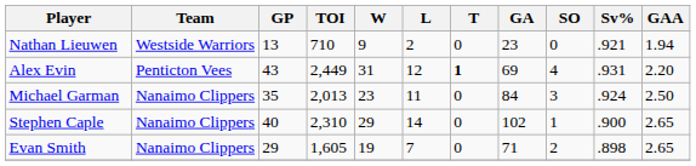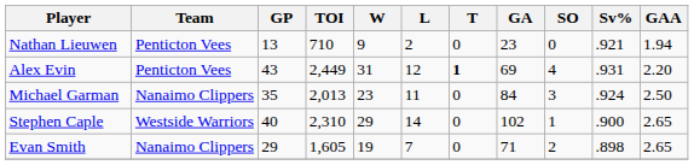 <table class="wikitable sortable">
 <tr>
 <th bgcolor="#DDDDFF" width="18.5%">Player</th>
 <th bgcolor="#DDDDFF" width="18.5%">Team</th>
 <th bgcolor="#DDDDFF" width="7%">GP</th>
 <th bgcolor="#DDDDFF" width="7%">TOI</th>
 <th bgcolor="#DDDDFF" width="7%">W</th>
 <th bgcolor="#DDDDFF" width="7%">L</th>
 <th bgcolor="#DDDDFF" width="7%">T</th>
 <th bgcolor="#DDDDFF" width="7%">GA</th>
 <th bgcolor="#DDDDFF" width="7%">SO</th>
 <th bgcolor="#DDDDFF" width="7%">Sv%</th>
 <th bgcolor="#DDDDFF" width="7%">GAA</th>
 </tr>
 <tr>
 <td><a href='#'>Nathan Lieuwen</a></td>
-<td><a href='#'>Westside Warriors</a></td>
+<td><a href='#'>Penticton Vees</a></td>
 <td>13</td>
 <td>710</td>
 <td>9</td>
 <td>2</td>
 <td>0</td>
 <td>23</td>
 <td>0</td>
 <td>.921</td>
 <td>1.94</td>
 </tr>
 <tr>
 <td><a href='#'>Alex Evin</a></td>
 <td><a href='#'>Penticton Vees</a></td>
 <td>43</td>
 <td>2,449</td>
 <td>31</td>
 <td>12</td>
 <td><strong>1</strong></td>
 <td>69</td>
 <td>4</td>
 <td>.931</td>
 <td>2.20</td>
 </tr>
 <tr>
 <td><a href='#'>Michael Garman</a></td>
 <td><a href='#'>Nanaimo Clippers</a></td>
 <td>35</td>
 <td>2,013</td>
 <td>23</td>
 <td>11</td>
 <td>0</td>
 <td>84</td>
 <td>3</td>
 <td>.924</td>
 <td>2.50</td>
 </tr>
 <tr>
 <td><a href='#'>Stephen Caple</a></td>
-<td><a href='#'>Nanaimo Clippers</a></td>
+<td><a href='#'>Westside Warriors</a></td>
 <td>40</td>
 <td>2,310</td>
 <td>29</td>
 <td>14</td>
 <td>0</td>
 <td>102</td>
 <td>1</td>
 <td>.900</td>
 <td>2.65</td>
 </tr>
 <tr>
 <td><a href='#'>Evan Smith</a></td>
 <td><a href='#'>Nanaimo Clippers</a></td>
 <td>29</td>
 <td>1,605</td>
 <td>19</td>
 <td>7</td>
 <td>0</td>
 <td>71</td>
 <td>2</td>
 <td>.898</td>
 <td>2.65</td>
 </tr>
 <tr>
 </tr>
 </table>
